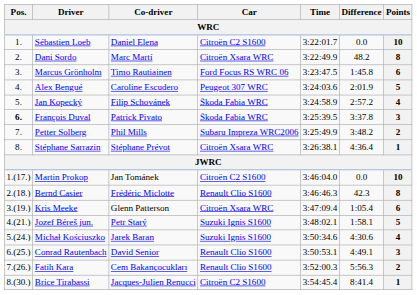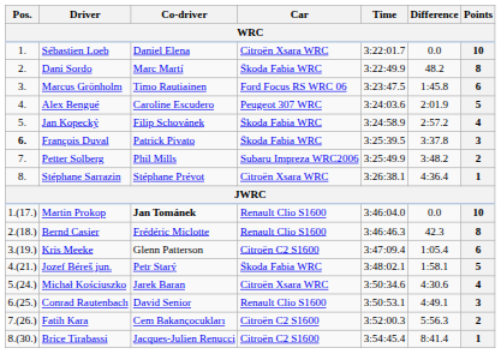 <table class="wikitable" style="text-align: center; font-size: 90%; max-width: 950px;">
 <tr>
 <th>Pos.</th>
 <th>Driver</th>
 <th>Co-driver</th>
 <th>Car</th>
 <th>Time</th>
 <th>Difference</th>
 <th>Points</th>
 </tr>
 <tr>
 <th colspan="7" style="border-bottom: 2px solid LightSteelBlue;">WRC</th>
 </tr>
 <tr>
 <td>1.</td>
 <td align=left> <a href='#'>Sébastien Loeb</a></td>
 <td align=left> <a href='#'>Daniel Elena</a></td>
-<td align=left><a href='#'>Citroën C2 S1600</a></td>
+<td align=left><a href='#'>Citroën Xsara WRC</a></td>
 <td>3:22:01.7</td>
 <td>0.0</td>
 <th>10</th>
 </tr>
 <tr>
 <td>2.</td>
 <td align=left> <a href='#'>Dani Sordo</a></td>
 <td align=left> <a href='#'>Marc Martí</a></td>
-<td align=left><a href='#'>Citroën Xsara WRC</a></td>
+<td align=left><a href='#'>Škoda Fabia WRC</a></td>
 <td>3:22:49.9</td>
 <td>48.2</td>
 <th>8</th>
 </tr>
 <tr>
 <td>3.</td>
 <td align=left> <a href='#'>Marcus Grönholm</a></td>
 <td align=left> <a href='#'>Timo Rautiainen</a></td>
 <td align=left><a href='#'>Ford Focus RS WRC 06</a></td>
 <td>3:23:47.5</td>
 <td>1:45.8</td>
 <th>6</th>
 </tr>
 <tr>
 <td>4.</td>
 <td align=left> <a href='#'>Alex Bengué</a></td>
 <td align=left> <a href='#'>Caroline Escudero</a></td>
 <td align=left><a href='#'>Peugeot 307 WRC</a></td>
 <td>3:24:03.6</td>
 <td>2:01.9</td>
 <th>5</th>
 </tr>
 <tr>
 <td>5.</td>
 <td align=left> <a href='#'>Jan Kopecký</a></td>
 <td align=left> <a href='#'>Filip Schovánek</a></td>
 <td align=left><a href='#'>Škoda Fabia WRC</a></td>
 <td>3:24:58.9</td>
 <td>2:57.2</td>
 <th>4</th>
 </tr>
 <tr>
 <td><strong>6.</strong></td>
 <td align=left> <a href='#'>François Duval</a></td>
 <td align=left> <a href='#'>Patrick Pivato</a></td>
 <td align=left><a href='#'>Škoda Fabia WRC</a></td>
 <td>3:25:39.5</td>
 <td>3:37.8</td>
 <th>3</th>
 </tr>
 <tr>
 <td>7.</td>
 <td align=left> <a href='#'>Petter Solberg</a></td>
 <td align=left> <a href='#'>Phil Mills</a></td>
 <td align=left><a href='#'>Subaru Impreza WRC2006</a></td>
 <td>3:25:49.9</td>
 <td>3:48.2</td>
 <th>2</th>
 </tr>
 <tr>
 <td>8.</td>
 <td align=left> <a href='#'>Stéphane Sarrazin</a></td>
 <td align=left> <a href='#'>Stéphane Prévot</a></td>
 <td align=left><a href='#'>Citroën Xsara WRC</a></td>
 <td>3:26:38.1</td>
 <td>4:36.4</td>
 <th>1</th>
 </tr>
 <tr>
 <th colspan="7" style="border-bottom: 2px solid LightSteelBlue;">JWRC</th>
 </tr>
 <tr>
 <td>1.(17.)</td>
 <td align=left> <a href='#'>Martin Prokop</a></td>
-<td align=left> Jan Tománek</td>
-<td align=left><a href='#'>Citroën C2 S1600</a></td>
+<td align=left><strong> Jan Tománek</strong></td>
+<td align=left><a href='#'>Renault Clio S1600</a></td>
 <td>3:46:04.0</td>
 <td>0.0</td>
 <th>10</th>
 </tr>
 <tr>
 <td>2.(18.)</td>
 <td align=left> <a href='#'>Bernd Casier</a></td>
 <td align=left> <a href='#'>Frédéric Miclotte</a></td>
 <td align=left><a href='#'>Renault Clio S1600</a></td>
 <td>3:46:46.3</td>
 <td>42.3</td>
 <th>8</th>
 </tr>
 <tr>
 <td>3.(19.)</td>
 <td align=left> <a href='#'>Kris Meeke</a></td>
 <td align=left> Glenn Patterson</td>
-<td align=left><a href='#'>Citroën Xsara WRC</a></td>
+<td align=left><a href='#'>Citroën C2 S1600</a></td>
 <td>3:47:09.4</td>
 <td>1:05.4</td>
 <th>6</th>
 </tr>
 <tr>
 <td>4.(21.)</td>
 <td align=left> <a href='#'>Jozef Béreš jun.</a></td>
 <td align=left> <a href='#'>Petr Starý</a></td>
-<td align=left><a href='#'>Suzuki Ignis S1600</a></td>
+<td align=left><a href='#'>Škoda Fabia WRC</a></td>
 <td>3:48:02.1</td>
 <td>1:58.1</td>
 <th>5</th>
 </tr>
 <tr>
 <td>5.(24.)</td>
 <td align=left> <a href='#'>Michał Kościuszko</a></td>
 <td align=left> <a href='#'>Jarek Baran</a></td>
-<td align=left><a href='#'>Suzuki Ignis S1600</a></td>
+<td align=left><a href='#'>Citroën Xsara WRC</a></td>
 <td>3:50:34.6</td>
 <td>4:30.6</td>
 <th>4</th>
 </tr>
 <tr>
 <td>6.(25.)</td>
 <td align=left> <a href='#'>Conrad Rautenbach</a></td>
 <td align=left> <a href='#'>David Senior</a></td>
 <td align=left><a href='#'>Renault Clio S1600</a></td>
 <td>3:50:53.1</td>
 <td>4:49.1</td>
 <th>3</th>
 </tr>
 <tr>
 <td>7.(26.)</td>
 <td align=left> <a href='#'>Fatih Kara</a></td>
 <td align=left> <a href='#'>Cem Bakançocukları</a></td>
-<td align=left><a href='#'>Renault Clio S1600</a></td>
+<td align=left><a href='#'>Citroën C2 S1600</a></td>
 <td>3:52:00.3</td>
 <td>5:56.3</td>
 <th>2</th>
 </tr>
 <tr>
 <td>8.(30.)</td>
 <td align=left> <a href='#'>Brice Tirabassi</a></td>
 <td align=left> <a href='#'>Jacques-Julien Renucci</a></td>
 <td align=left><a href='#'>Citroën C2 S1600</a></td>
 <td>3:54:45.4</td>
 <td>8:41.4</td>
 <th>1</th>
 </tr>
 </table>
